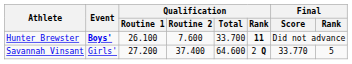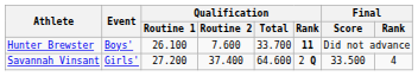 <table class=wikitable style=font-size:90%;text-align:center>
 <tr>
 <th rowspan=2>Athlete</th>
 <th rowspan=2>Event</th>
 <th colspan=4>Qualification</th>
 <th colspan=2>Final</th>
 </tr>
 <tr>
 <th>Routine 1</th>
 <th>Routine 2</th>
 <th>Total</th>
 <th>Rank</th>
 <th>Score</th>
 <th>Rank</th>
 </tr>
 <tr>
 <td align=left><a href='#'>Hunter Brewster</a></td>
-<td align=left><strong><a href='#'>Boys'</a></strong></td>
+<td align=left><a href='#'>Boys'</a></td>
 <td>26.100</td>
 <td>7.600</td>
 <td>33.700</td>
 <td><strong>11</strong></td>
 <td colspan=2>Did not advance</td>
 </tr>
 <tr>
 <td align=left><a href='#'>Savannah Vinsant</a></td>
 <td align=left><a href='#'>Girls'</a></td>
 <td>27.200</td>
 <td>37.400</td>
 <td>64.600</td>
 <td>2 <strong>Q</strong></td>
-<td>33.770</td>
-<td>5</td>
+<td>33.500</td>
+<td>4</td>
 </tr>
 </table>
